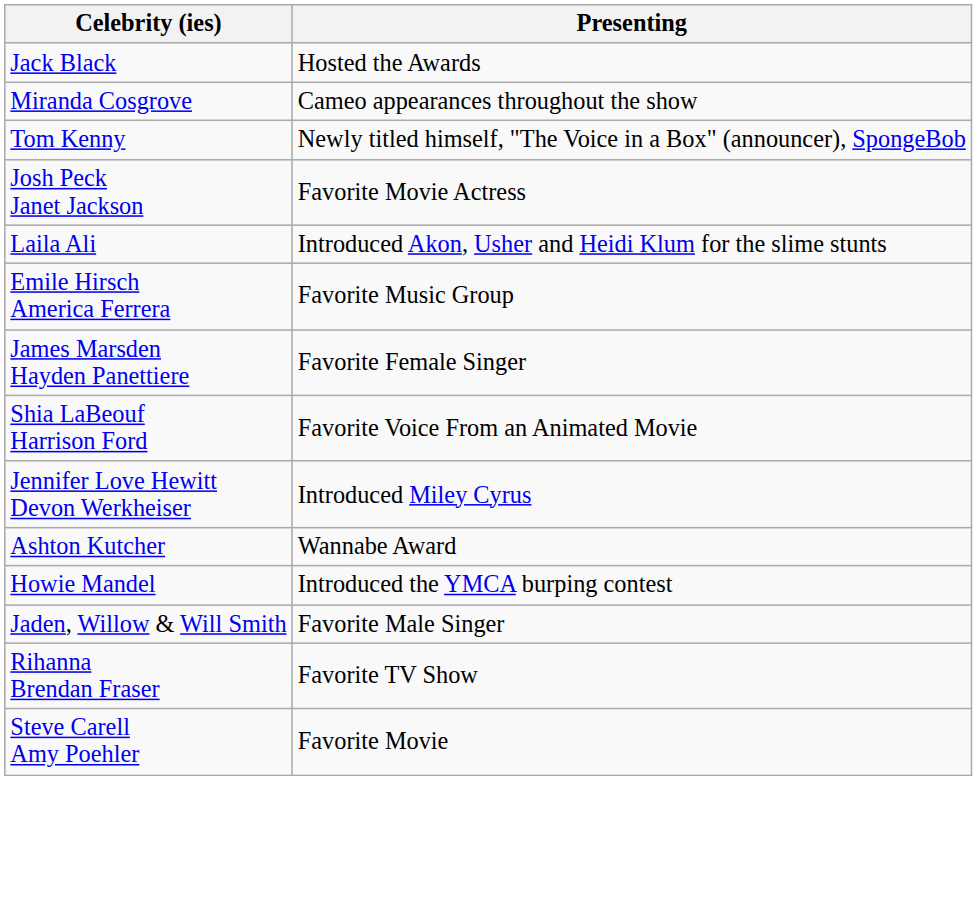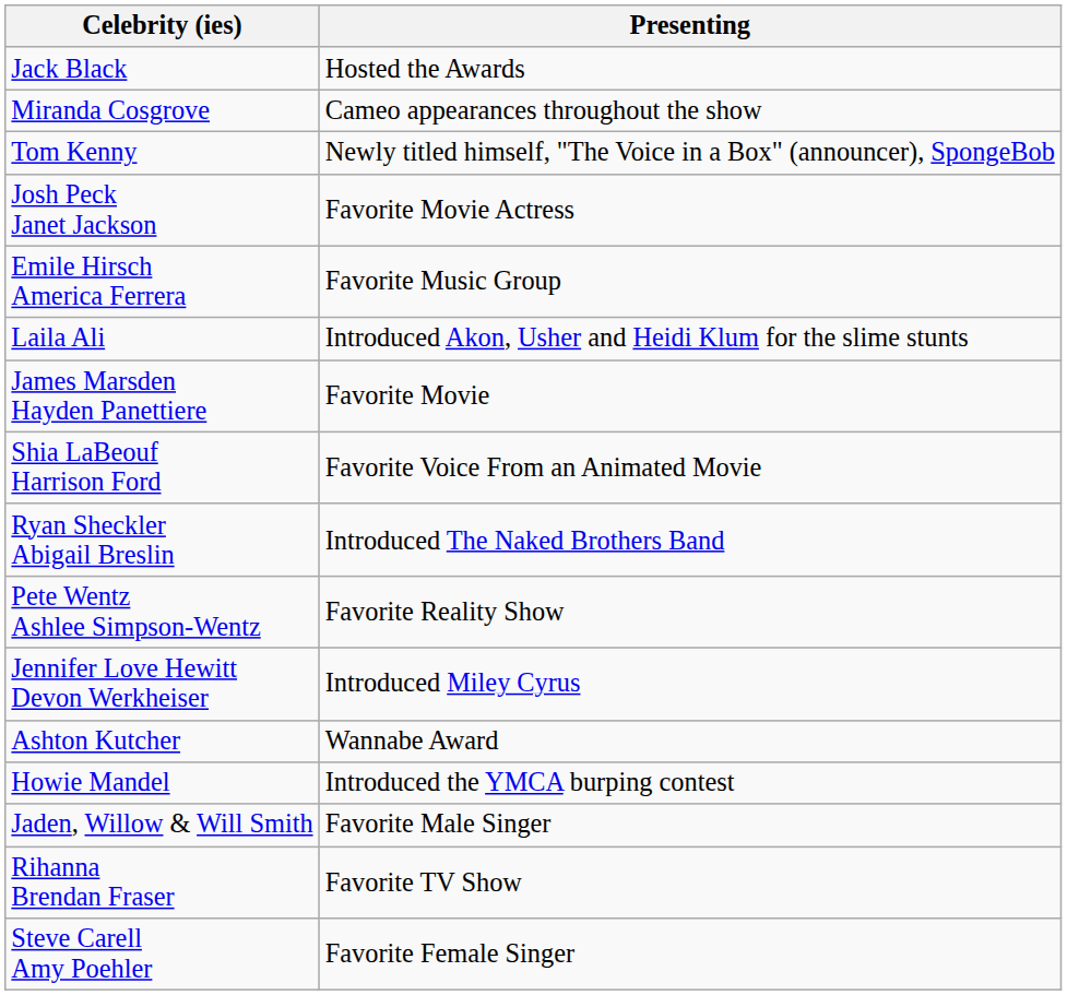 <table class="wikitable">
 <tr>
 <th>Celebrity (ies)</th>
 <th>Presenting</th>
 </tr>
 <tr>
 <td><a href='#'>Jack Black</a></td>
 <td>Hosted the Awards</td>
 </tr>
 <tr>
 <td><a href='#'>Miranda Cosgrove</a></td>
 <td>Cameo appearances throughout the show</td>
 </tr>
 <tr>
 <td><a href='#'>Tom Kenny</a></td>
 <td>Newly titled himself, "The Voice in a Box" (announcer), <a href='#'>SpongeBob</a></td>
 </tr>
 <tr>
 <td><a href='#'>Josh Peck</a><br><a href='#'>Janet Jackson</a></td>
 <td>Favorite Movie Actress</td>
 </tr>
 <tr>
+<td><a href='#'>Emile Hirsch</a><br><a href='#'>America Ferrera</a></td>
+<td>Favorite Music Group</td>
+</tr>
+<tr>
 <td><a href='#'>Laila Ali</a></td>
 <td>Introduced <a href='#'>Akon</a>, <a href='#'>Usher</a> and <a href='#'>Heidi Klum</a> for the slime stunts</td>
 </tr>
 <tr>
-<td><a href='#'>Emile Hirsch</a><br><a href='#'>America Ferrera</a></td>
-<td>Favorite Music Group</td>
-</tr>
-<tr>
 <td><a href='#'>James Marsden</a><br><a href='#'>Hayden Panettiere</a></td>
-<td>Favorite Female Singer</td>
+<td>Favorite Movie</td>
 </tr>
 <tr>
 <td><a href='#'>Shia LaBeouf</a><br><a href='#'>Harrison Ford</a></td>
 <td>Favorite Voice From an Animated Movie</td>
+</tr>
+<tr>
+<td><a href='#'>Ryan Sheckler</a><br><a href='#'>Abigail Breslin</a></td>
+<td>Introduced <a href='#'>The Naked Brothers Band</a></td>
+</tr>
+<tr>
+<td><a href='#'>Pete Wentz</a><br><a href='#'>Ashlee Simpson-Wentz</a></td>
+<td>Favorite Reality Show</td>
 </tr>
 <tr>
 <td><a href='#'>Jennifer Love Hewitt</a><br><a href='#'>Devon Werkheiser</a></td>
 <td>Introduced <a href='#'>Miley Cyrus</a></td>
 </tr>
 <tr>
 <td><a href='#'>Ashton Kutcher</a></td>
 <td>Wannabe Award</td>
 </tr>
 <tr>
 <td><a href='#'>Howie Mandel</a></td>
 <td>Introduced the <a href='#'>YMCA</a> burping contest</td>
 </tr>
 <tr>
 <td><a href='#'>Jaden</a>, <a href='#'>Willow</a> & <a href='#'>Will Smith</a></td>
 <td>Favorite Male Singer</td>
 </tr>
 <tr>
 <td><a href='#'>Rihanna</a><br><a href='#'>Brendan Fraser</a></td>
 <td>Favorite TV Show</td>
 </tr>
 <tr>
 <td><a href='#'>Steve Carell</a><br><a href='#'>Amy Poehler</a></td>
-<td>Favorite Movie</td>
+<td>Favorite Female Singer</td>
 </tr>
 </table>
